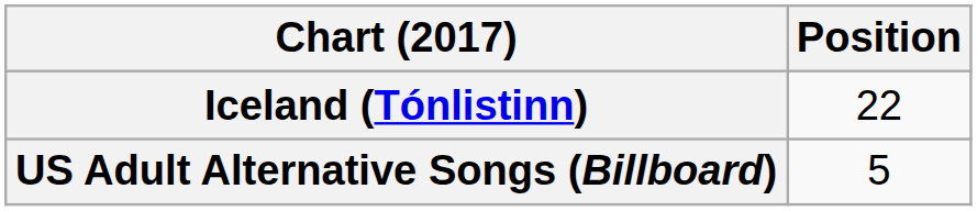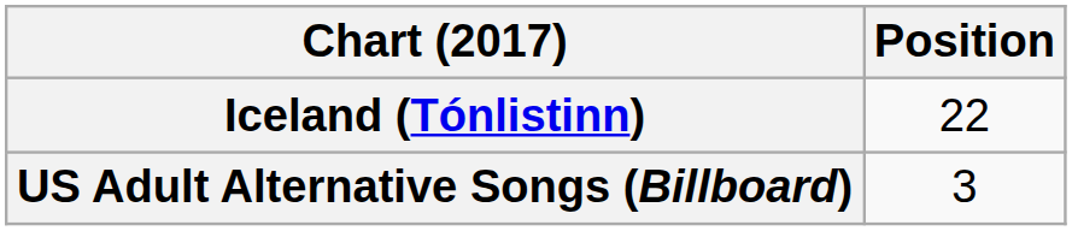 <table class="wikitable plainrowheaders" style="text-align:center">
 <tr>
 <th scope="col">Chart (2017)</th>
 <th scope="col">Position</th>
 </tr>
 <tr>
 <th scope="row">Iceland (<a href='#'>Tónlistinn</a>)</th>
 <td>22</td>
 </tr>
 <tr>
 <th scope="row">US Adult Alternative Songs (<em>Billboard</em>)</th>
-<td>5</td>
+<td>3</td>
 </tr>
 </table>
